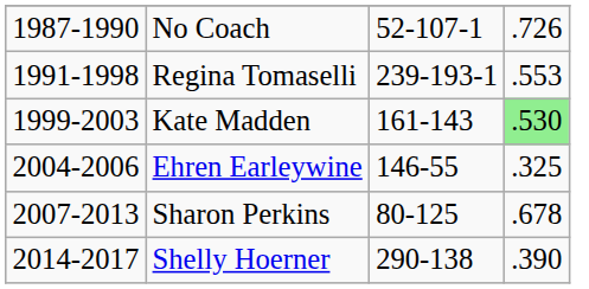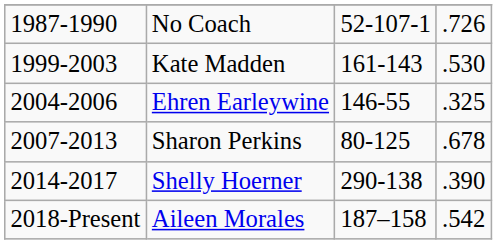 <table class="wikitable">
 <tr style="text-align:center;">
 </tr>
 <tr>
 <td>1987-1990</td>
 <td>No Coach</td>
 <td>52-107-1</td>
 <td>.726</td>
 </tr>
 <tr>
-<td>1991-1998</td>
-<td>Regina Tomaselli</td>
-<td>239-193-1</td>
-<td>.553</td>
-</tr>
-<tr>
 <td>1999-2003</td>
 <td>Kate Madden</td>
 <td>161-143</td>
-<td style="background: lightgreen;">.530</td>
+<td>.530</td>
 </tr>
 <tr>
 <td>2004-2006</td>
 <td><a href='#'>Ehren Earleywine</a></td>
 <td>146-55</td>
 <td>.325</td>
 </tr>
 <tr>
 <td>2007-2013</td>
 <td>Sharon Perkins</td>
 <td>80-125</td>
 <td>.678</td>
 </tr>
 <tr>
 <td>2014-2017</td>
 <td><a href='#'>Shelly Hoerner</a></td>
 <td>290-138</td>
 <td>.390</td>
 </tr>
+<tr>
+<td>2018-Present</td>
+<td><a href='#'>Aileen Morales</a></td>
+<td>187–158</td>
+<td>.542</td>
+</tr>
 </table>
